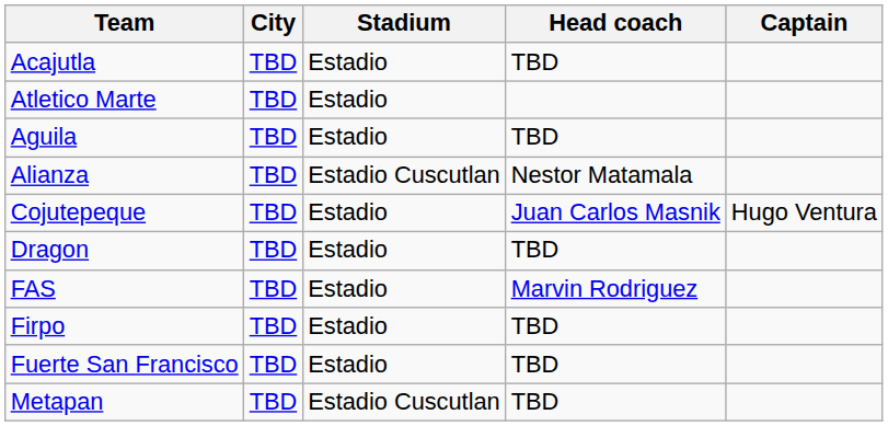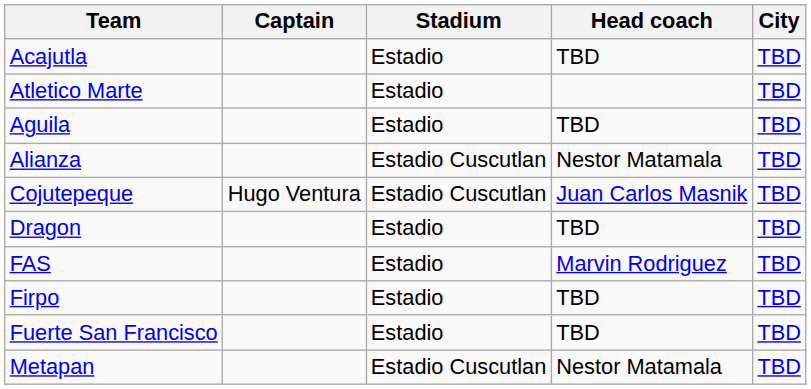 <table class="wikitable">
 <tr>
 <th>Team</th>
-<th>City</th>
+<th>Captain</th>
 <th>Stadium</th>
 <th>Head coach</th>
-<th>Captain</th>
+<th>City</th>
 </tr>
 <tr>
 <td><a href='#'>Acajutla</a></td>
-<td><a href='#'>TBD</a></td>
+<td></td>
 <td>Estadio</td>
 <td> TBD</td>
-<td></td>
+<td><a href='#'>TBD</a></td>
 </tr>
 <tr>
 <td><a href='#'>Atletico Marte</a></td>
-<td><a href='#'>TBD</a></td>
+<td></td>
 <td>Estadio</td>
 <td></td>
-<td></td>
+<td><a href='#'>TBD</a></td>
 </tr>
 <tr>
 <td><a href='#'>Aguila</a></td>
-<td><a href='#'>TBD</a></td>
+<td></td>
 <td>Estadio</td>
 <td> TBD</td>
-<td></td>
+<td><a href='#'>TBD</a></td>
 </tr>
 <tr>
 <td><a href='#'>Alianza</a></td>
-<td><a href='#'>TBD</a></td>
+<td></td>
 <td>Estadio Cuscutlan</td>
 <td> Nestor Matamala</td>
-<td></td>
+<td><a href='#'>TBD</a></td>
 </tr>
 <tr>
 <td><a href='#'>Cojutepeque</a></td>
+<td> Hugo Ventura</td>
+<td>Estadio Cuscutlan</td>
+<td> <a href='#'>Juan Carlos Masnik</a></td>
 <td><a href='#'>TBD</a></td>
-<td>Estadio</td>
-<td> <a href='#'>Juan Carlos Masnik</a></td>
-<td> Hugo Ventura</td>
 </tr>
 <tr>
 <td><a href='#'>Dragon</a></td>
-<td><a href='#'>TBD</a></td>
+<td></td>
 <td>Estadio</td>
 <td> TBD</td>
-<td></td>
+<td><a href='#'>TBD</a></td>
 </tr>
 <tr>
 <td><a href='#'>FAS</a></td>
-<td><a href='#'>TBD</a></td>
+<td></td>
 <td>Estadio</td>
 <td> <a href='#'>Marvin Rodriguez</a></td>
-<td></td>
+<td><a href='#'>TBD</a></td>
 </tr>
 <tr>
 <td><a href='#'>Firpo</a></td>
-<td><a href='#'>TBD</a></td>
+<td></td>
 <td>Estadio</td>
 <td> TBD</td>
-<td></td>
+<td><a href='#'>TBD</a></td>
 </tr>
 <tr>
 <td><a href='#'>Fuerte San Francisco</a></td>
-<td><a href='#'>TBD</a></td>
+<td></td>
 <td>Estadio</td>
 <td> TBD</td>
-<td></td>
+<td><a href='#'>TBD</a></td>
 </tr>
 <tr>
 <td><a href='#'>Metapan</a></td>
+<td></td>
+<td>Estadio Cuscutlan</td>
+<td> Nestor Matamala</td>
 <td><a href='#'>TBD</a></td>
-<td>Estadio Cuscutlan</td>
-<td> TBD</td>
-<td></td>
 </tr>
 </table>
